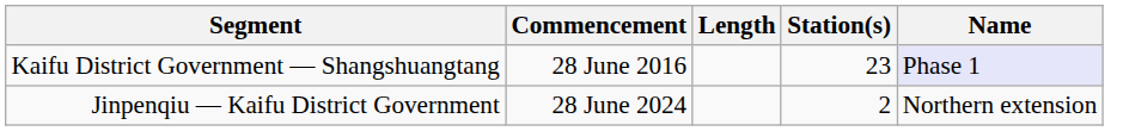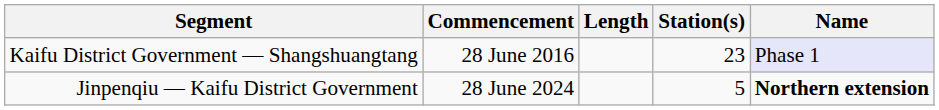 <table class="wikitable" style="border-collapse: collapse; text-align: right;">
 <tr>
 <th>Segment</th>
 <th>Commencement</th>
 <th>Length</th>
 <th>Station(s)</th>
 <th>Name</th>
 </tr>
 <tr>
 <td style="text-align: left;">Kaifu District Government — Shangshuangtang</td>
 <td>28 June 2016</td>
 <td></td>
 <td>23</td>
 <td style="background: lavender; text-align: left;">Phase 1</td>
 </tr>
 <tr>
 <td>Jinpenqiu — Kaifu District Government</td>
 <td>28 June 2024</td>
 <td></td>
-<td>2</td>
-<td>Northern extension</td>
+<td>5</td>
+<td><strong>Northern extension</strong></td>
 </tr>
 </table>
